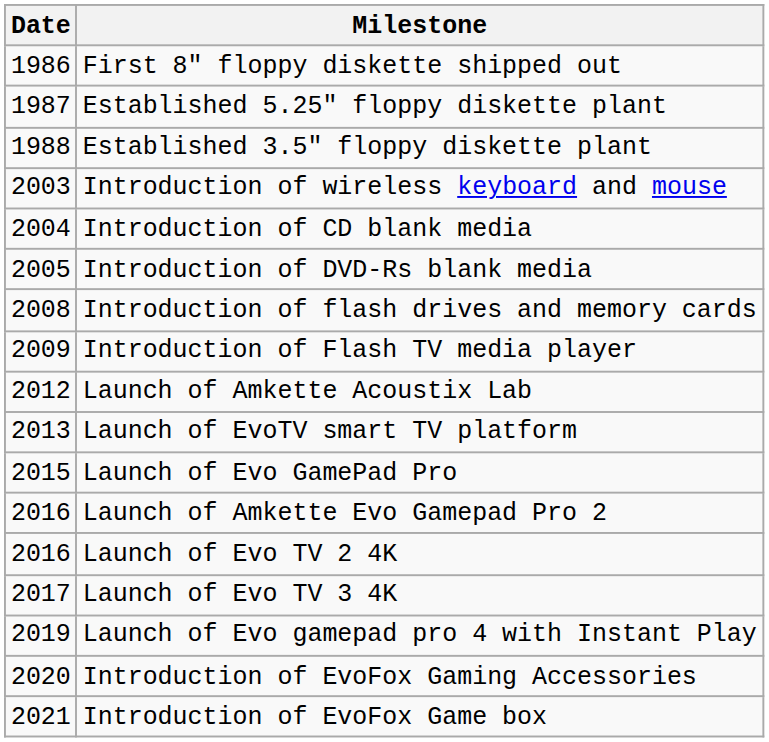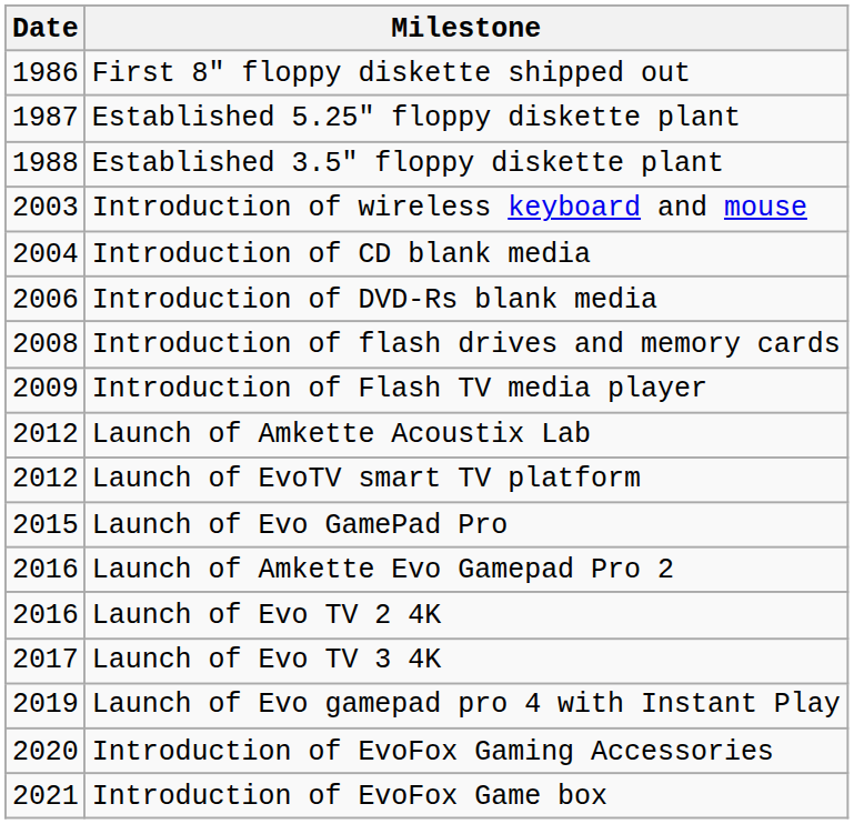 <table class="wikitable">
 <tr>
 <th>Date</th>
 <th>Milestone</th>
 </tr>
 <tr>
 <td>1986</td>
 <td>First 8" floppy diskette shipped out</td>
 </tr>
 <tr>
 <td>1987</td>
 <td>Established 5.25" floppy diskette plant</td>
 </tr>
 <tr>
 <td>1988</td>
 <td>Established 3.5" floppy diskette plant</td>
 </tr>
 <tr>
 <td>2003</td>
 <td>Introduction of wireless <a href='#'>keyboard</a>  and <a href='#'>mouse</a></td>
 </tr>
 <tr>
 <td>2004</td>
 <td>Introduction of CD blank media</td>
 </tr>
 <tr>
-<td>2005</td>
+<td>2006</td>
 <td>Introduction of DVD-Rs blank media</td>
 </tr>
 <tr>
 <td>2008</td>
 <td>Introduction of flash drives and memory cards</td>
 </tr>
 <tr>
 <td>2009</td>
 <td>Introduction of Flash TV media player </td>
 </tr>
 <tr>
 <td>2012</td>
 <td>Launch of Amkette Acoustix Lab</td>
 </tr>
 <tr>
-<td>2013</td>
+<td>2012</td>
 <td>Launch of EvoTV smart TV platform</td>
 </tr>
 <tr>
 <td>2015</td>
 <td>Launch of Evo GamePad Pro</td>
 </tr>
 <tr>
 <td>2016</td>
 <td>Launch of Amkette Evo Gamepad Pro 2</td>
 </tr>
 <tr>
 <td>2016</td>
 <td>Launch of Evo TV 2 4K</td>
 </tr>
 <tr>
 <td>2017</td>
 <td>Launch of Evo TV 3 4K</td>
 </tr>
 <tr>
 <td>2019</td>
 <td>Launch of Evo gamepad pro 4 with Instant Play</td>
 </tr>
 <tr>
 <td>2020</td>
 <td>Introduction of EvoFox Gaming Accessories</td>
 </tr>
 <tr>
 <td>2021</td>
 <td>Introduction of EvoFox Game box</td>
 </tr>
 </table>
